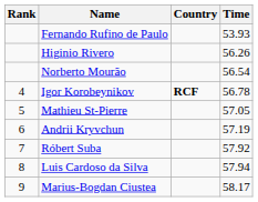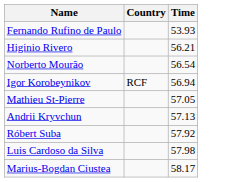 <table class="wikitable" style="text-align:center">
 <tr>
-<th>Rank</th>
 <th>Name</th>
 <th>Country</th>
 <th>Time</th>
 </tr>
 <tr>
-<td></td>
 <td align="left"><a href='#'>Fernando Rufino de Paulo</a></td>
 <td align="left"></td>
 <td>53.93</td>
 </tr>
 <tr>
-<td></td>
 <td align="left"><a href='#'>Higinio Rivero</a></td>
 <td align="left"></td>
-<td>56.26</td>
+<td>56.21</td>
 </tr>
 <tr>
-<td></td>
 <td align="left"><a href='#'>Norberto Mourão</a></td>
 <td align="left"></td>
 <td>56.54</td>
 </tr>
 <tr>
-<td>4</td>
 <td align="left"><a href='#'>Igor Korobeynikov</a></td>
-<td align="left"><strong> RCF</strong></td>
-<td>56.78</td>
+<td align="left"> RCF</td>
+<td>56.94</td>
 </tr>
 <tr>
-<td>5</td>
 <td align="left"><a href='#'>Mathieu St-Pierre</a></td>
 <td align="left"></td>
 <td>57.05</td>
 </tr>
 <tr>
-<td>6</td>
 <td align="left"><a href='#'>Andrii Kryvchun</a></td>
 <td align="left"></td>
-<td>57.19</td>
+<td>57.13</td>
 </tr>
 <tr>
-<td>7</td>
 <td align="left"><a href='#'>Róbert Suba</a></td>
 <td align="left"></td>
 <td>57.92</td>
 </tr>
 <tr>
-<td>8</td>
 <td align="left"><a href='#'>Luis Cardoso da Silva</a></td>
 <td align="left"></td>
-<td>57.94</td>
+<td>57.98</td>
 </tr>
 <tr>
-<td>9</td>
 <td align="left"><a href='#'>Marius-Bogdan Ciustea</a></td>
 <td align="left"></td>
 <td>58.17</td>
 </tr>
 </table>
